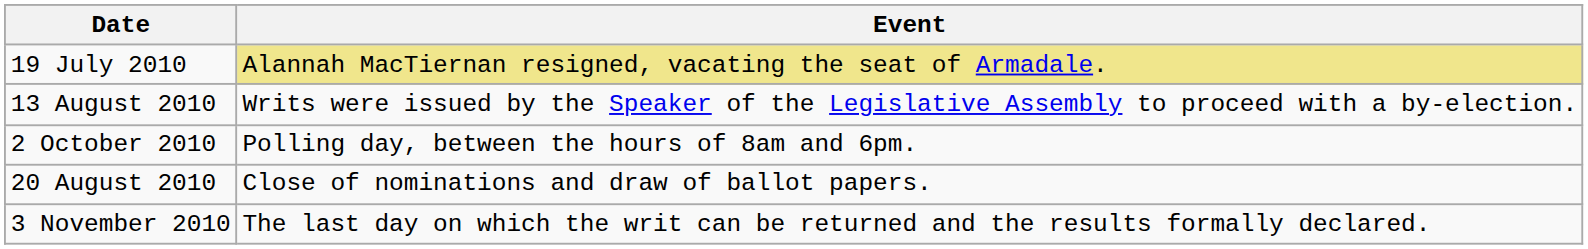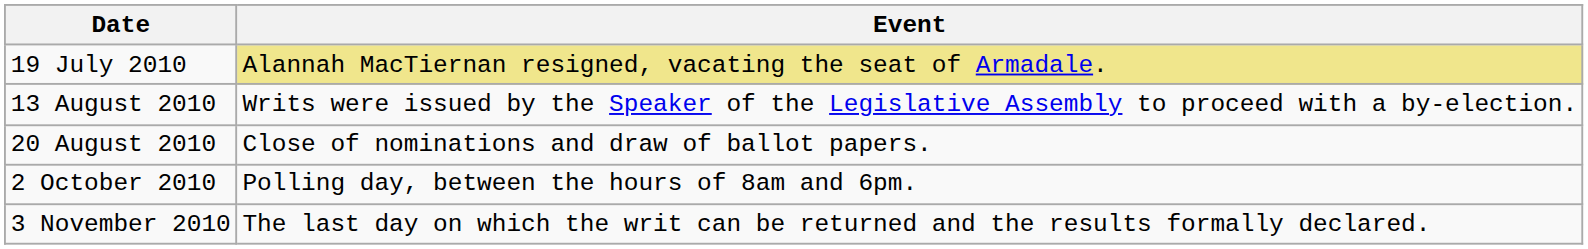 <table class="wikitable">
 <tr>
 <th>Date</th>
 <th>Event</th>
 </tr>
 <tr>
 <td>19 July 2010</td>
 <td style="background: khaki;">Alannah MacTiernan resigned, vacating the seat of <a href='#'>Armadale</a>.</td>
 </tr>
 <tr>
 <td>13 August 2010</td>
 <td>Writs were issued by the <a href='#'>Speaker</a> of the <a href='#'>Legislative Assembly</a> to proceed with a by-election.</td>
 </tr>
 <tr>
+<td>20 August 2010</td>
+<td>Close of nominations and draw of ballot papers.</td>
+</tr>
+<tr>
 <td>2 October 2010</td>
 <td>Polling day, between the hours of 8am and 6pm.</td>
-</tr>
-<tr>
-<td>20 August 2010</td>
-<td>Close of nominations and draw of ballot papers.</td>
 </tr>
 <tr>
 <td>3 November 2010</td>
 <td>The last day on which the writ can be returned and the results formally declared.</td>
 </tr>
 </table>
